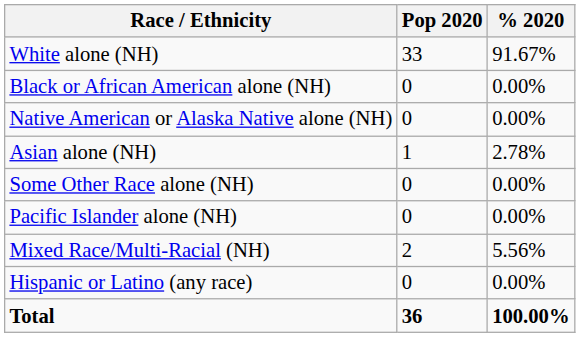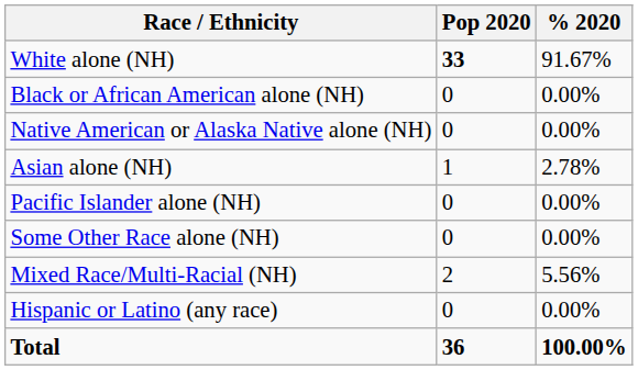 <table class="wikitable">
 <tr>
 <th>Race / Ethnicity</th>
 <th>Pop 2020</th>
 <th>% 2020</th>
 </tr>
 <tr>
 <td><a href='#'>White</a> alone (NH)</td>
-<td>33</td>
+<td><strong>33</strong></td>
 <td>91.67%</td>
 </tr>
 <tr>
 <td><a href='#'>Black or African American</a> alone (NH)</td>
 <td>0</td>
 <td>0.00%</td>
 </tr>
 <tr>
 <td><a href='#'>Native American</a> or <a href='#'>Alaska Native</a> alone (NH)</td>
 <td>0</td>
 <td>0.00%</td>
 </tr>
 <tr>
 <td><a href='#'>Asian</a> alone (NH)</td>
 <td>1</td>
 <td>2.78%</td>
 </tr>
 <tr>
-<td><a href='#'>Some Other Race</a> alone (NH)</td>
+<td><a href='#'>Pacific Islander</a> alone (NH)</td>
 <td>0</td>
 <td>0.00%</td>
 </tr>
 <tr>
-<td><a href='#'>Pacific Islander</a> alone (NH)</td>
+<td><a href='#'>Some Other Race</a> alone (NH)</td>
 <td>0</td>
 <td>0.00%</td>
 </tr>
 <tr>
 <td><a href='#'>Mixed Race/Multi-Racial</a> (NH)</td>
 <td>2</td>
 <td>5.56%</td>
 </tr>
 <tr>
 <td><a href='#'>Hispanic or Latino</a> (any race)</td>
 <td>0</td>
 <td>0.00%</td>
 </tr>
 <tr>
 <td><strong>Total</strong></td>
 <td><strong>36</strong></td>
 <td><strong>100.00%</strong></td>
 </tr>
 </table>
